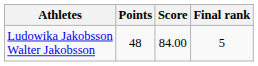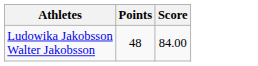 <table class="wikitable" border="1" style="font-size:90%">
 <tr>
 <th>Athletes</th>
 <th>Points</th>
 <th>Score</th>
-<th>Final rank</th>
 </tr>
 <tr align=center>
 <td align=left><a href='#'>Ludowika Jakobsson</a><br><a href='#'>Walter Jakobsson</a></td>
 <td>48</td>
 <td>84.00</td>
-<td>5</td>
 </tr>
 </table>
